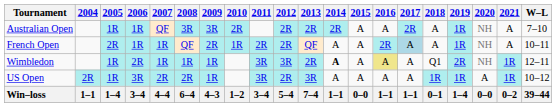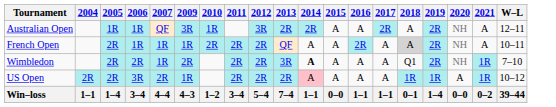 <table class="wikitable" style="text-align:center;font-size:97%">
 <tr>
 <th>Tournament</th>
 <th><a href='#'>2004</a></th>
 <th><a href='#'>2005</a></th>
 <th><a href='#'>2006</a></th>
 <th><a href='#'>2007</a></th>
-<th><a href='#'>2008</a></th>
 <th><a href='#'>2009</a></th>
 <th><a href='#'>2010</a></th>
 <th><a href='#'>2011</a></th>
 <th><a href='#'>2012</a></th>
 <th><a href='#'>2013</a></th>
 <th><a href='#'>2014</a></th>
 <th><a href='#'>2015</a></th>
 <th><a href='#'>2016</a></th>
 <th><a href='#'>2017</a></th>
 <th><a href='#'>2018</a></th>
 <th><a href='#'>2019</a></th>
 <th><a href='#'>2020</a></th>
 <th><a href='#'>2021</a></th>
 <th>W–L</th>
 </tr>
 <tr>
 <td align="left"><a href='#'>Australian Open</a></td>
 <td></td>
 <td bgcolor="afeeee"><a href='#'>1R</a></td>
 <td bgcolor="afeeee"><a href='#'>1R</a></td>
 <td bgcolor="ffebcd"><a href='#'>QF</a></td>
 <td bgcolor="afeeee"><a href='#'>3R</a></td>
+<td bgcolor="afeeee"><a href='#'>1R</a></td>
+<td></td>
 <td bgcolor="afeeee"><a href='#'>3R</a></td>
-<td bgcolor="afeeee"><a href='#'>2R</a></td>
-<td></td>
-<td bgcolor="afeeee"><a href='#'>2R</a></td>
 <td bgcolor="afeeee"><a href='#'>2R</a></td>
 <td bgcolor="afeeee"><a href='#'>2R</a></td>
 <td>A</td>
 <td>A</td>
 <td bgcolor="afeeee"><a href='#'>2R</a></td>
 <td>A</td>
-<td bgcolor="afeeee"><a href='#'>1R</a></td>
+<td bgcolor="afeeee"><a href='#'>2R</a></td>
 <td style="color:#767676">NH</td>
 <td>A</td>
-<td>7–10</td>
+<td>12–11</td>
 </tr>
 <tr>
 <td align="left"><a href='#'>French Open</a></td>
 <td></td>
 <td bgcolor="afeeee"><a href='#'>2R</a></td>
 <td bgcolor="afeeee"><a href='#'>1R</a></td>
 <td bgcolor="afeeee"><a href='#'>1R</a></td>
-<td bgcolor="ffebcd"><a href='#'>QF</a></td>
+<td bgcolor="afeeee"><a href='#'>1R</a></td>
 <td bgcolor="afeeee"><a href='#'>2R</a></td>
-<td bgcolor="afeeee"><a href='#'>1R</a></td>
 <td bgcolor="afeeee"><a href='#'>2R</a></td>
 <td bgcolor="afeeee"><a href='#'>2R</a></td>
 <td bgcolor="ffebcd"><a href='#'>QF</a></td>
 <td>A</td>
 <td>A</td>
 <td bgcolor="afeeee"><a href='#'>2R</a></td>
-<td style="background: lightblue;">A</td>
 <td>A</td>
-<td bgcolor="afeeee"><a href='#'>1R</a></td>
+<td style="background: lightgrey;">A</td>
+<td bgcolor="afeeee"><a href='#'>2R</a></td>
 <td style="color:#767676">NH</td>
 <td>A</td>
 <td>10–11</td>
 </tr>
 <tr>
 <td align="left"><a href='#'>Wimbledon</a></td>
 <td></td>
+<td bgcolor="afeeee"><a href='#'>2R</a></td>
+<td bgcolor="afeeee"><a href='#'>2R</a></td>
 <td bgcolor="afeeee"><a href='#'>1R</a></td>
 <td bgcolor="afeeee"><a href='#'>2R</a></td>
-<td bgcolor="afeeee"><a href='#'>1R</a></td>
-<td bgcolor="afeeee"><a href='#'>1R</a></td>
-<td bgcolor="afeeee"><a href='#'>1R</a></td>
 <td></td>
+<td bgcolor="afeeee"><a href='#'>2R</a></td>
+<td bgcolor="afeeee"><a href='#'>2R</a></td>
 <td bgcolor="afeeee"><a href='#'>3R</a></td>
-<td bgcolor="afeeee"><a href='#'>3R</a></td>
-<td bgcolor="afeeee"><a href='#'>2R</a></td>
 <td><strong>A</strong></td>
 <td>A</td>
-<td style="background: khaki;">A</td>
+<td>A</td>
 <td>A</td>
 <td>Q1</td>
 <td bgcolor="afeeee"><a href='#'>2R</a></td>
 <td style="color:#767676">NH</td>
 <td bgcolor="afeeee"><a href='#'>1R</a></td>
-<td>12–11</td>
+<td>7–10</td>
 </tr>
 <tr>
 <td align="left"><a href='#'>US Open</a></td>
 <td bgcolor="afeeee"><a href='#'>2R</a></td>
-<td bgcolor="afeeee"><a href='#'>1R</a></td>
+<td bgcolor="afeeee"><a href='#'>2R</a></td>
 <td bgcolor="afeeee"><a href='#'>3R</a></td>
-<td bgcolor="afeeee"><a href='#'>2R</a></td>
 <td bgcolor="afeeee"><a href='#'>2R</a></td>
 <td bgcolor="afeeee"><a href='#'>1R</a></td>
 <td></td>
-<td bgcolor="afeeee"><a href='#'>3R</a></td>
 <td bgcolor="afeeee"><a href='#'>2R</a></td>
-<td bgcolor="afeeee"><a href='#'>3R</a></td>
-<td>A</td>
+<td bgcolor="afeeee"><a href='#'>2R</a></td>
+<td bgcolor="afeeee"><a href='#'>2R</a></td>
+<td style="background: pink;">A</td>
 <td>A</td>
 <td>A</td>
 <td>A</td>
 <td bgcolor="afeeee"><a href='#'>1R</a></td>
 <td bgcolor="afeeee"><a href='#'>1R</a></td>
 <td>A</td>
 <td bgcolor="afeeee"><a href='#'>1R</a></td>
 <td>10–12</td>
 </tr>
 <tr>
 <th style="text-align:left">Win–loss</th>
 <th>1–1</th>
 <th>1–4</th>
 <th>3–4</th>
 <th>4–4</th>
-<th>6–4</th>
 <th>4–3</th>
 <th>1–2</th>
 <th>3–4</th>
 <th>5–4</th>
 <th>7–4</th>
 <th>1–1</th>
 <th>0–0</th>
 <th>1–1</th>
 <th>1–1</th>
 <th>0–1</th>
 <th>1–4</th>
 <th>0–0</th>
 <th>0–2</th>
 <th>39–44</th>
 </tr>
 </table>
